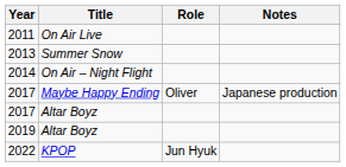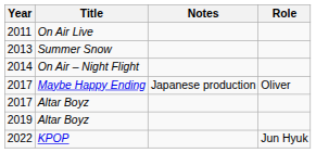 <table class="wikitable">
 <tr>
 <th>Year</th>
 <th>Title</th>
+<th>Notes</th>
 <th>Role</th>
-<th>Notes</th>
 </tr>
 <tr>
 <td>2011</td>
 <td><em>On Air Live</em></td>
 <td></td>
 <td></td>
 </tr>
 <tr>
 <td>2013</td>
 <td><em>Summer Snow</em></td>
 <td></td>
 <td></td>
 </tr>
 <tr>
 <td>2014</td>
 <td><em>On Air – Night Flight</em></td>
 <td></td>
 <td></td>
 </tr>
 <tr>
 <td>2017</td>
 <td><em><a href='#'>Maybe Happy Ending</a></em></td>
+<td>Japanese production</td>
 <td>Oliver</td>
-<td>Japanese production</td>
 </tr>
 <tr>
 <td>2017</td>
 <td><em>Altar Boyz</em></td>
 <td></td>
 <td></td>
 </tr>
 <tr>
 <td>2019</td>
 <td><em>Altar Boyz</em></td>
 <td></td>
 <td></td>
 </tr>
 <tr>
 <td>2022</td>
 <td><em><a href='#'>KPOP</a></em></td>
+<td></td>
 <td>Jun Hyuk</td>
-<td></td>
 </tr>
 </table>
